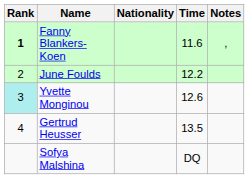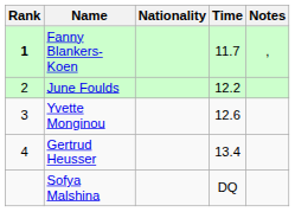 <table class="wikitable sortable" style="text-align:center;width: 55%">
 <tr>
 <th>Rank</th>
 <th>Name</th>
 <th>Nationality</th>
 <th>Time</th>
 <th>Notes</th>
 </tr>
 <tr bgcolor=ccffcc>
 <td><strong>1</strong></td>
 <td align=left><a href='#'>Fanny Blankers-Koen</a></td>
 <td align=left></td>
-<td>11.6</td>
+<td>11.7</td>
 <td>, </td>
 </tr>
 <tr bgcolor=ccffcc>
 <td>2</td>
 <td align=left><a href='#'>June Foulds</a></td>
 <td align=left></td>
 <td>12.2</td>
 <td></td>
 </tr>
 <tr>
-<td style="background: paleturquoise;">3</td>
+<td>3</td>
 <td align=left><a href='#'>Yvette Monginou</a></td>
 <td align=left></td>
 <td>12.6</td>
 <td></td>
 </tr>
 <tr>
 <td>4</td>
 <td align=left><a href='#'>Gertrud Heusser</a></td>
 <td align=left></td>
-<td>13.5</td>
+<td>13.4</td>
 <td></td>
 </tr>
 <tr>
 <td></td>
 <td align=left><a href='#'>Sofya Malshina</a></td>
 <td align=left></td>
 <td>DQ</td>
 <td></td>
 </tr>
 </table>
